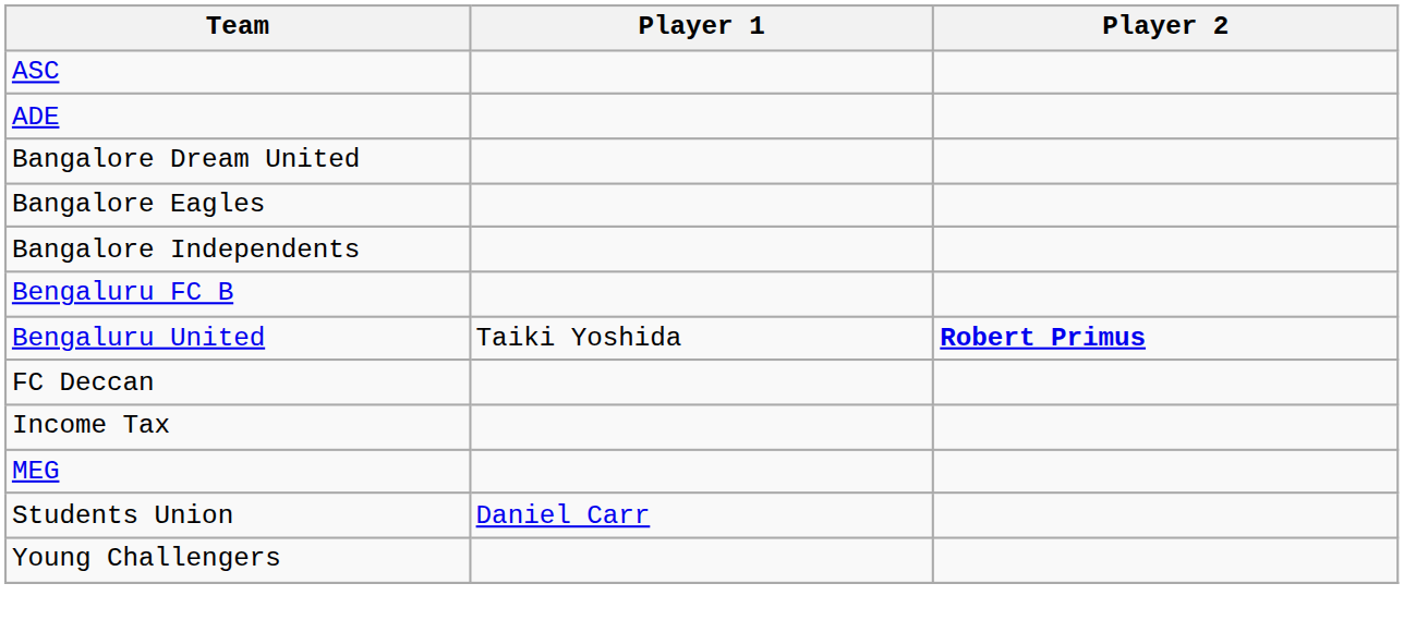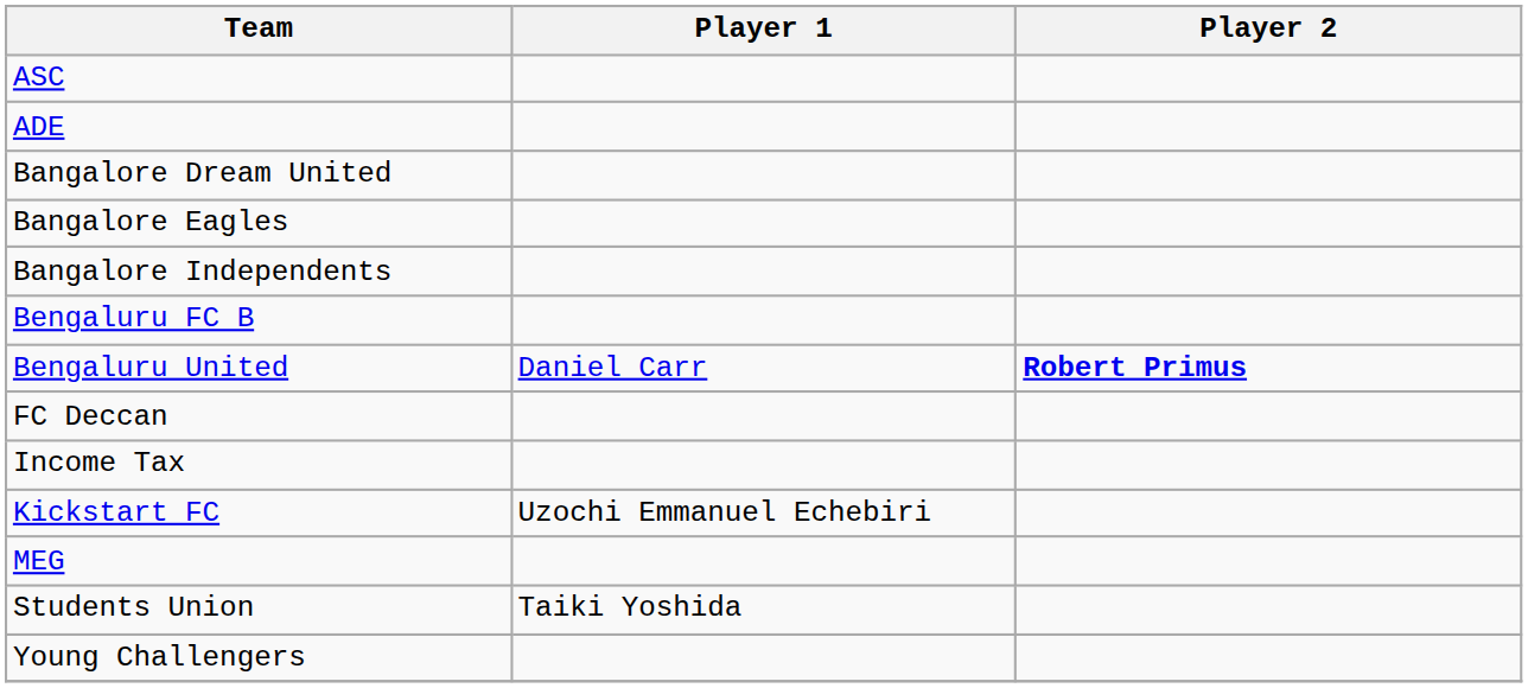 <table class="wikitable" style="font-size:90%;">
 <tr>
 <th scope=col width="200">Team</th>
 <th scope=col width="200">Player 1</th>
 <th scope=col width="200">Player 2</th>
 </tr>
 <tr>
 <td scope="row" style="text-align: left;"><a href='#'>ASC</a></td>
 <td></td>
 <td></td>
 </tr>
 <tr>
 <td scope="row" style="text-align: left;"><a href='#'>ADE</a></td>
 <td></td>
 <td></td>
 </tr>
 <tr>
 <td scope="row" style="text-align: left;">Bangalore Dream United</td>
 <td></td>
 <td></td>
 </tr>
 <tr>
 <td scope="row" style="text-align: left;">Bangalore Eagles</td>
 <td></td>
 <td></td>
 </tr>
 <tr>
 <td scope="row" style="text-align: left;">Bangalore Independents</td>
 <td></td>
 <td></td>
 </tr>
 <tr>
 <td scope="row" style="text-align: left;"><a href='#'>Bengaluru FC B</a></td>
 <td></td>
 <td></td>
 </tr>
 <tr>
 <td scope="row" style="text-align: left;"><a href='#'>Bengaluru United</a></td>
-<td> Taiki Yoshida</td>
+<td> <a href='#'>Daniel Carr</a></td>
 <td><strong> <a href='#'>Robert Primus</a></strong></td>
 </tr>
 <tr>
 <td scope="row" style="text-align: left;">FC Deccan</td>
 <td></td>
 <td></td>
 </tr>
 <tr>
 <td scope="row" style="text-align: left;">Income Tax</td>
 <td></td>
 <td></td>
 </tr>
 <tr>
+<td scope="row" style="text-align: left;"><a href='#'>Kickstart FC</a></td>
+<td> Uzochi Emmanuel Echebiri</td>
+<td></td>
+</tr>
+<tr>
 <td scope="row" style="text-align: left;"><a href='#'>MEG</a></td>
 <td></td>
 <td></td>
 </tr>
 <tr>
 <td scope="row" style="text-align: left;">Students Union</td>
-<td> <a href='#'>Daniel Carr</a></td>
+<td> Taiki Yoshida</td>
 <td></td>
 </tr>
 <tr>
 <td scope="row" style="text-align: left;">Young Challengers</td>
 <td></td>
 <td></td>
 </tr>
 <tr>
 </tr>
 </table>
